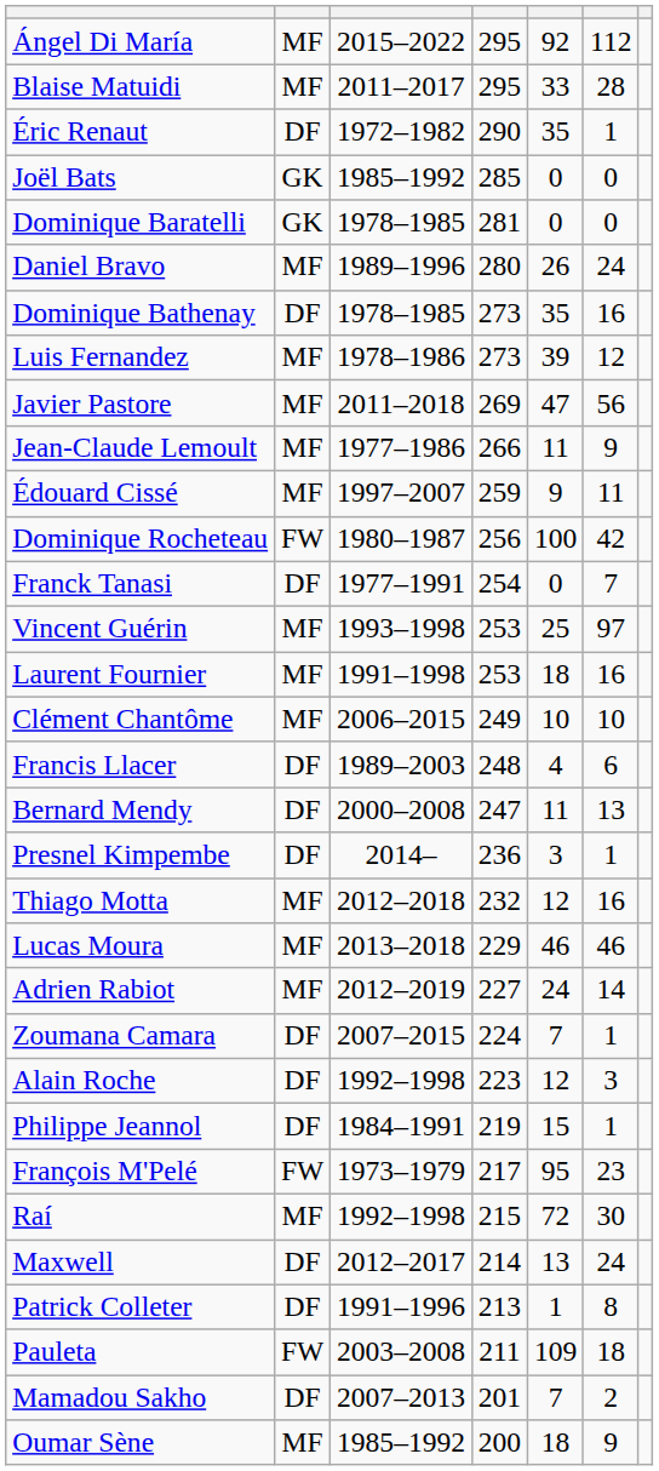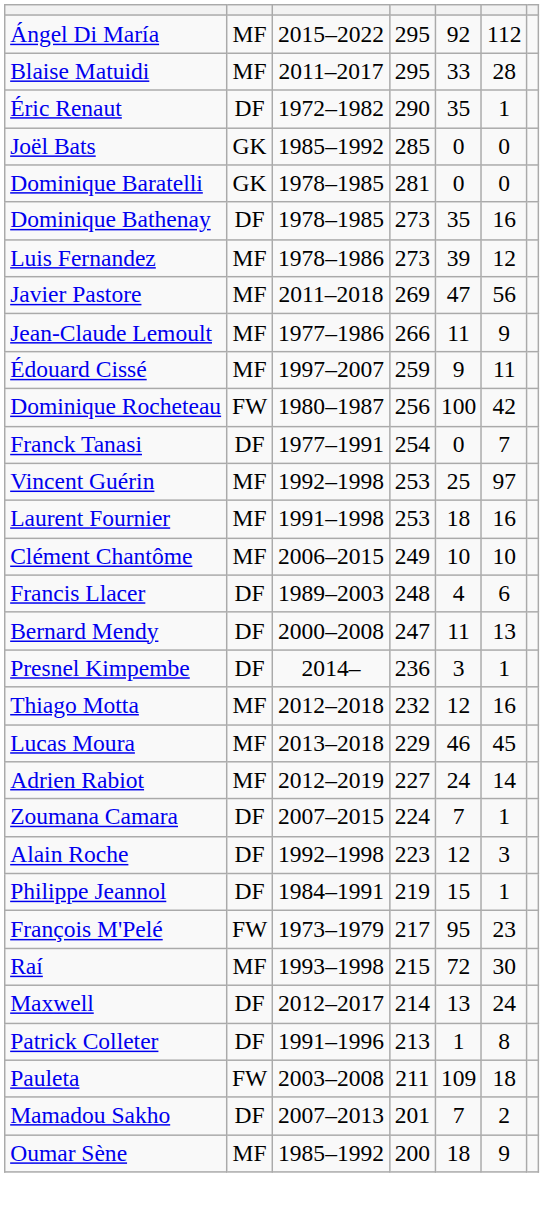 <table class="wikitable plainrowheaders sortable" style="text-align:center">
 <tr>
 <th></th>
 <th></th>
 <th></th>
 <th></th>
 <th></th>
 <th></th>
 <th></th>
 </tr>
 <tr>
 <td align="left"> <a href='#'>Ángel Di María</a></td>
 <td>MF</td>
 <td>2015–2022</td>
 <td>295</td>
 <td>92</td>
 <td>112</td>
 <td></td>
 </tr>
 <tr>
 <td align="left"> <a href='#'>Blaise Matuidi</a></td>
 <td>MF</td>
 <td>2011–2017</td>
 <td>295</td>
 <td>33</td>
 <td>28</td>
 <td></td>
 </tr>
 <tr>
 <td align="left"> <a href='#'>Éric Renaut</a></td>
 <td>DF</td>
 <td>1972–1982</td>
 <td>290</td>
 <td>35</td>
 <td>1</td>
 <td></td>
 </tr>
 <tr>
 <td align="left"> <a href='#'>Joël Bats</a></td>
 <td>GK</td>
 <td>1985–1992</td>
 <td>285</td>
 <td>0</td>
 <td>0</td>
 <td></td>
 </tr>
 <tr>
 <td align="left"> <a href='#'>Dominique Baratelli</a></td>
 <td>GK</td>
 <td>1978–1985</td>
 <td>281</td>
 <td>0</td>
 <td>0</td>
-<td></td>
-</tr>
-<tr>
-<td align="left"> <a href='#'>Daniel Bravo</a></td>
-<td>MF</td>
-<td>1989–1996</td>
-<td>280</td>
-<td>26</td>
-<td>24</td>
 <td></td>
 </tr>
 <tr>
 <td align="left"> <a href='#'>Dominique Bathenay</a></td>
 <td>DF</td>
 <td>1978–1985</td>
 <td>273</td>
 <td>35</td>
 <td>16</td>
 <td></td>
 </tr>
 <tr>
 <td align="left"> <a href='#'>Luis Fernandez</a></td>
 <td>MF</td>
 <td>1978–1986</td>
 <td>273</td>
 <td>39</td>
 <td>12</td>
 <td></td>
 </tr>
 <tr>
 <td align="left"> <a href='#'>Javier Pastore</a></td>
 <td>MF</td>
 <td>2011–2018</td>
 <td>269</td>
 <td>47</td>
 <td>56</td>
 <td></td>
 </tr>
 <tr>
 <td align="left"> <a href='#'>Jean-Claude Lemoult</a></td>
 <td>MF</td>
 <td>1977–1986</td>
 <td>266</td>
 <td>11</td>
 <td>9</td>
 <td></td>
 </tr>
 <tr>
 <td align="left"> <a href='#'>Édouard Cissé</a></td>
 <td>MF</td>
 <td>1997–2007</td>
 <td>259</td>
 <td>9</td>
 <td>11</td>
 <td></td>
 </tr>
 <tr>
 <td align="left"> <a href='#'>Dominique Rocheteau</a></td>
 <td>FW</td>
 <td>1980–1987</td>
 <td>256</td>
 <td>100</td>
 <td>42</td>
 <td></td>
 </tr>
 <tr>
 <td align="left"> <a href='#'>Franck Tanasi</a></td>
 <td>DF</td>
 <td>1977–1991</td>
 <td>254</td>
 <td>0</td>
 <td>7</td>
 <td></td>
 </tr>
 <tr>
 <td align="left"> <a href='#'>Vincent Guérin</a></td>
 <td>MF</td>
-<td>1993–1998</td>
+<td>1992–1998</td>
 <td>253</td>
 <td>25</td>
 <td>97</td>
 <td></td>
 </tr>
 <tr>
 <td align="left"> <a href='#'>Laurent Fournier</a></td>
 <td>MF</td>
 <td>1991–1998</td>
 <td>253</td>
 <td>18</td>
 <td>16</td>
 <td></td>
 </tr>
 <tr>
 <td align="left"> <a href='#'>Clément Chantôme</a></td>
 <td>MF</td>
 <td>2006–2015</td>
 <td>249</td>
 <td>10</td>
 <td>10</td>
 <td></td>
 </tr>
 <tr>
 <td align="left"> <a href='#'>Francis Llacer</a></td>
 <td>DF</td>
 <td>1989–2003</td>
 <td>248</td>
 <td>4</td>
 <td>6</td>
 <td></td>
 </tr>
 <tr>
 <td align="left"> <a href='#'>Bernard Mendy</a></td>
 <td>DF</td>
 <td>2000–2008</td>
 <td>247</td>
 <td>11</td>
 <td>13</td>
 <td></td>
 </tr>
 <tr>
 <td align="left"> <a href='#'>Presnel Kimpembe</a></td>
 <td>DF</td>
 <td>2014–</td>
 <td>236</td>
 <td>3</td>
 <td>1</td>
 <td></td>
 </tr>
 <tr>
 <td align="left"> <a href='#'>Thiago Motta</a></td>
 <td>MF</td>
 <td>2012–2018</td>
 <td>232</td>
 <td>12</td>
 <td>16</td>
 <td></td>
 </tr>
 <tr>
 <td align="left"> <a href='#'>Lucas Moura</a></td>
 <td>MF</td>
 <td>2013–2018</td>
 <td>229</td>
 <td>46</td>
-<td>46</td>
+<td>45</td>
 <td></td>
 </tr>
 <tr>
 <td align="left"> <a href='#'>Adrien Rabiot</a></td>
 <td>MF</td>
 <td>2012–2019</td>
 <td>227</td>
 <td>24</td>
 <td>14</td>
 <td></td>
 </tr>
 <tr>
 <td align="left"> <a href='#'>Zoumana Camara</a></td>
 <td>DF</td>
 <td>2007–2015</td>
 <td>224</td>
 <td>7</td>
 <td>1</td>
 <td></td>
 </tr>
 <tr>
 <td align="left"> <a href='#'>Alain Roche</a></td>
 <td>DF</td>
 <td>1992–1998</td>
 <td>223</td>
 <td>12</td>
 <td>3</td>
 <td></td>
 </tr>
 <tr>
 <td align="left"> <a href='#'>Philippe Jeannol</a></td>
 <td>DF</td>
 <td>1984–1991</td>
 <td>219</td>
 <td>15</td>
 <td>1</td>
 <td></td>
 </tr>
 <tr>
 <td align="left"> <a href='#'>François M'Pelé</a></td>
 <td>FW</td>
 <td>1973–1979</td>
 <td>217</td>
 <td>95</td>
 <td>23</td>
 <td></td>
 </tr>
 <tr>
 <td align="left"> <a href='#'>Raí</a></td>
 <td>MF</td>
-<td>1992–1998</td>
+<td>1993–1998</td>
 <td>215</td>
 <td>72</td>
 <td>30</td>
 <td></td>
 </tr>
 <tr>
 <td align="left"> <a href='#'>Maxwell</a></td>
 <td>DF</td>
 <td>2012–2017</td>
 <td>214</td>
 <td>13</td>
 <td>24</td>
 <td></td>
 </tr>
 <tr>
 <td align="left"> <a href='#'>Patrick Colleter</a></td>
 <td>DF</td>
 <td>1991–1996</td>
 <td>213</td>
 <td>1</td>
 <td>8</td>
 <td></td>
 </tr>
 <tr>
 <td align="left"> <a href='#'>Pauleta</a></td>
 <td>FW</td>
 <td>2003–2008</td>
 <td>211</td>
 <td>109</td>
 <td>18</td>
 <td></td>
 </tr>
 <tr>
 <td align="left"> <a href='#'>Mamadou Sakho</a></td>
 <td>DF</td>
 <td>2007–2013</td>
 <td>201</td>
 <td>7</td>
 <td>2</td>
 <td></td>
 </tr>
 <tr>
 <td align="left"> <a href='#'>Oumar Sène</a></td>
 <td>MF</td>
 <td>1985–1992</td>
 <td>200</td>
 <td>18</td>
 <td>9</td>
 <td></td>
 </tr>
 </table>
